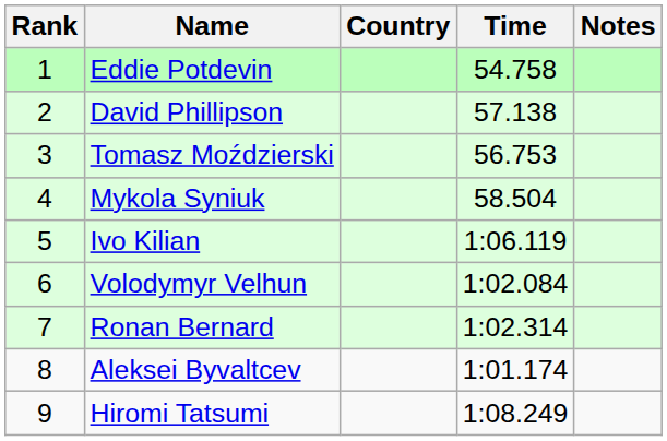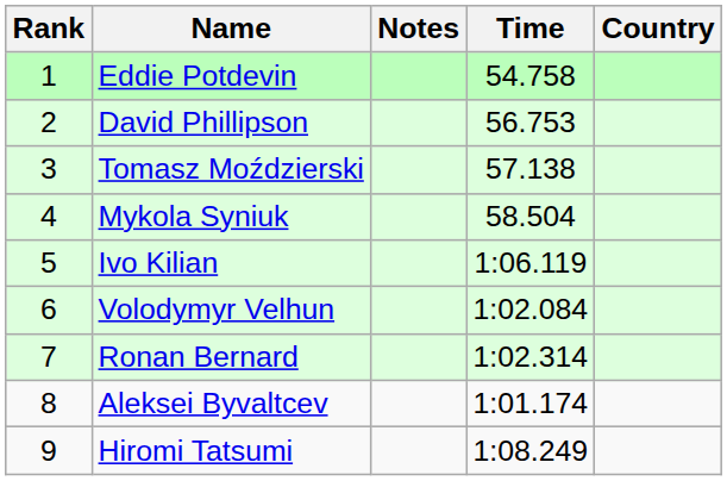 <table class="wikitable" style="text-align:center">
 <tr>
 <th>Rank</th>
 <th>Name</th>
+<th>Notes</th>
+<th>Time</th>
 <th>Country</th>
-<th>Time</th>
-<th>Notes</th>
 </tr>
 <tr bgcolor=bbffbb>
 <td>1</td>
 <td align="left"><a href='#'>Eddie Potdevin</a></td>
+<td></td>
+<td>54.758</td>
 <td align="left"></td>
-<td>54.758</td>
-<td></td>
 </tr>
 <tr bgcolor=ddffdd>
 <td>2</td>
 <td align="left"><a href='#'>David Phillipson</a></td>
+<td></td>
+<td>56.753</td>
 <td align="left"></td>
-<td>57.138</td>
-<td></td>
 </tr>
 <tr bgcolor=ddffdd>
 <td>3</td>
 <td align="left"><a href='#'>Tomasz Moździerski</a></td>
+<td></td>
+<td>57.138</td>
 <td align="left"></td>
-<td>56.753</td>
-<td></td>
 </tr>
 <tr bgcolor=ddffdd>
 <td>4</td>
 <td align="left"><a href='#'>Mykola Syniuk</a></td>
+<td></td>
+<td>58.504</td>
 <td align="left"></td>
-<td>58.504</td>
-<td></td>
 </tr>
 <tr bgcolor=ddffdd>
 <td>5</td>
 <td align="left"><a href='#'>Ivo Kilian</a></td>
+<td></td>
+<td>1:06.119</td>
 <td align="left"></td>
-<td>1:06.119</td>
-<td></td>
 </tr>
 <tr bgcolor=ddffdd>
 <td>6</td>
 <td align="left"><a href='#'>Volodymyr Velhun</a></td>
+<td></td>
+<td>1:02.084</td>
 <td align="left"></td>
-<td>1:02.084</td>
-<td></td>
 </tr>
 <tr bgcolor=ddffdd>
 <td>7</td>
 <td align="left"><a href='#'>Ronan Bernard</a></td>
+<td></td>
+<td>1:02.314</td>
 <td align="left"></td>
-<td>1:02.314</td>
-<td></td>
 </tr>
 <tr>
 <td>8</td>
 <td align="left"><a href='#'>Aleksei Byvaltcev</a></td>
+<td></td>
+<td>1:01.174</td>
 <td align="left"></td>
-<td>1:01.174</td>
-<td></td>
 </tr>
 <tr>
 <td>9</td>
 <td align="left"><a href='#'>Hiromi Tatsumi</a></td>
+<td></td>
+<td>1:08.249</td>
 <td align="left"></td>
-<td>1:08.249</td>
-<td></td>
 </tr>
 </table>
